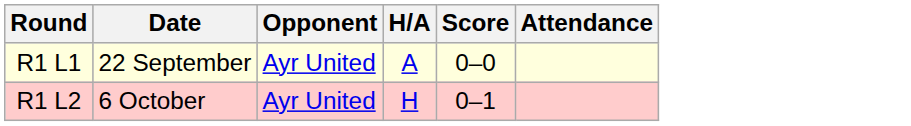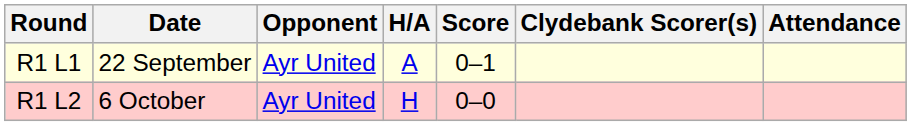 <table class="wikitable" style="text-align:center">
 <tr>
 <th>Round</th>
 <th>Date</th>
 <th>Opponent</th>
 <th>H/A</th>
 <th>Score</th>
+<th>Clydebank Scorer(s)</th>
 <th>Attendance</th>
 </tr>
 <tr bgcolor=#FFFFDD>
 <td>R1 L1</td>
 <td align=left>22 September</td>
 <td align=left><a href='#'>Ayr United</a></td>
 <td><a href='#'>A</a></td>
-<td>0–0</td>
+<td>0–1</td>
+<td align=left></td>
 <td></td>
 </tr>
 <tr bgcolor=#FFCCCC>
 <td>R1 L2</td>
 <td align=left>6 October</td>
 <td align=left><a href='#'>Ayr United</a></td>
 <td><a href='#'>H</a></td>
-<td>0–1</td>
+<td>0–0</td>
+<td align=left></td>
 <td></td>
 </tr>
 </table>
